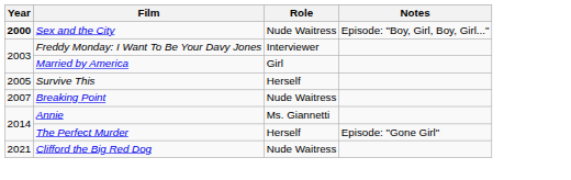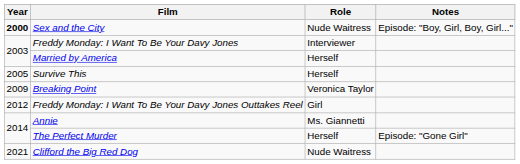 <table class="wikitable">
 <tr style="background:#B0C4DE;">
 <th>Year</th>
 <th>Film</th>
 <th>Role</th>
 <th>Notes</th>
 </tr>
 <tr>
 <td><strong>2000</strong></td>
 <td><em><a href='#'>Sex and the City</a></em></td>
 <td>Nude Waitress</td>
 <td>Episode: "Boy, Girl, Boy, Girl..."</td>
 </tr>
 <tr>
 <td rowspan=2>2003</td>
 <td><em>Freddy Monday: I Want To Be Your Davy Jones</em></td>
 <td>Interviewer</td>
 <td></td>
 </tr>
 <tr>
 <td><em><a href='#'>Married by America</a></em></td>
-<td>Girl</td>
+<td>Herself</td>
 <td></td>
 </tr>
 <tr>
 <td>2005</td>
 <td><em>Survive This</em></td>
 <td>Herself</td>
 <td></td>
 </tr>
 <tr>
-<td>2007</td>
+<td>2009</td>
 <td><em><a href='#'>Breaking Point</a></em></td>
-<td>Nude Waitress</td>
+<td>Veronica Taylor</td>
+<td></td>
+</tr>
+<tr>
+<td>2012</td>
+<td><em>Freddy Monday: I Want To Be Your Davy Jones Outtakes Reel</em></td>
+<td>Girl</td>
 <td></td>
 </tr>
 <tr>
 <td rowspan=2>2014</td>
 <td><em><a href='#'>Annie</a></em></td>
 <td>Ms. Giannetti</td>
 <td></td>
 </tr>
 <tr>
 <td><em><a href='#'>The Perfect Murder</a></em></td>
 <td>Herself</td>
 <td>Episode: "Gone Girl"</td>
 </tr>
 <tr>
 <td>2021</td>
 <td><em><a href='#'>Clifford the Big Red Dog</a></em></td>
 <td>Nude Waitress</td>
 <td></td>
 </tr>
 </table>
